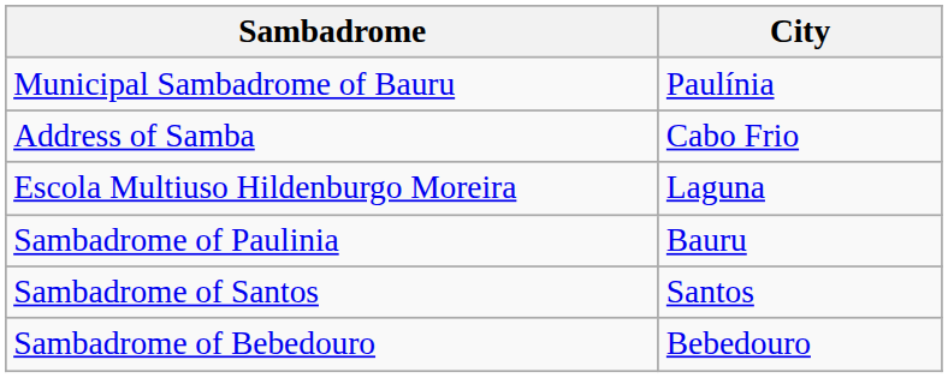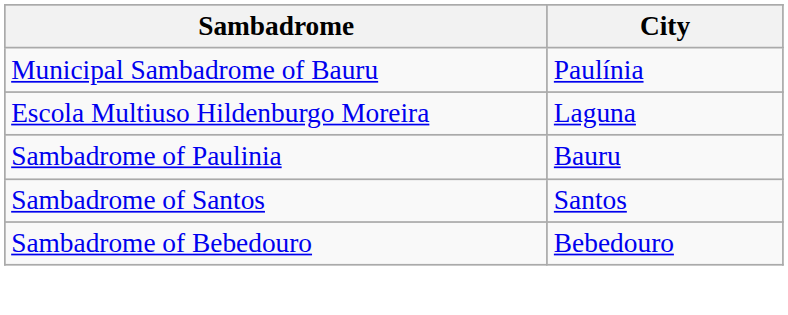 <table Class = wikitable>
 <tr>
 <th width = "310">Sambadrome</th>
 <th width = "130">City</th>
 </tr>
 <tr>
 <td><a href='#'>Municipal Sambadrome of Bauru</a></td>
 <td><a href='#'>Paulínia</a></td>
-</tr>
-<tr>
-<td><a href='#'>Address of Samba</a></td>
-<td><a href='#'>Cabo Frio</a></td>
 </tr>
 <tr>
 <td><a href='#'>Escola Multiuso Hildenburgo Moreira</a></td>
 <td><a href='#'>Laguna</a></td>
 </tr>
 <tr>
 <td><a href='#'>Sambadrome of Paulinia</a></td>
 <td><a href='#'>Bauru</a></td>
 </tr>
 <tr>
 <td><a href='#'>Sambadrome of Santos</a></td>
 <td><a href='#'>Santos</a></td>
 </tr>
 <tr>
 <td><a href='#'>Sambadrome of Bebedouro</a></td>
 <td><a href='#'>Bebedouro</a></td>
 </tr>
 </table>
